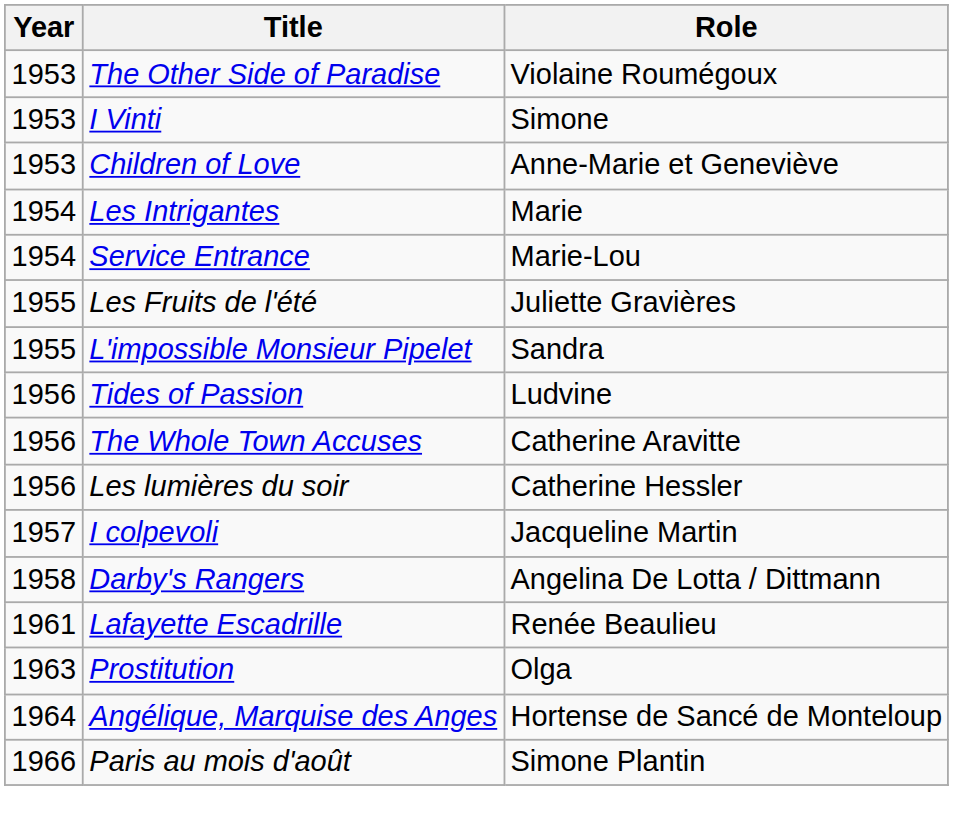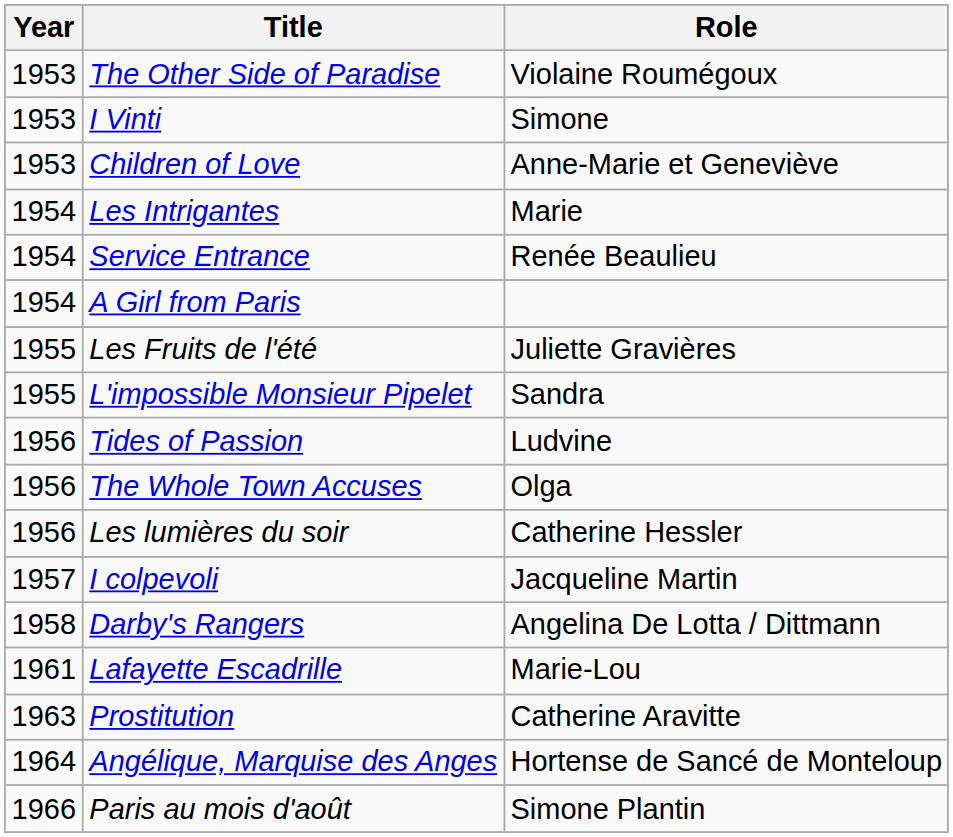 <table class="wikitable">
 <tr>
 <th>Year</th>
 <th>Title</th>
 <th>Role</th>
 </tr>
 <tr>
 <td>1953</td>
 <td><em><a href='#'>The Other Side of Paradise</a></em></td>
 <td>Violaine Roumégoux</td>
 </tr>
 <tr>
 <td>1953</td>
 <td><em><a href='#'>I Vinti</a></em></td>
 <td>Simone</td>
 </tr>
 <tr>
 <td>1953</td>
 <td><em><a href='#'>Children of Love</a></em></td>
 <td>Anne-Marie et Geneviève</td>
 </tr>
 <tr>
 <td>1954</td>
 <td><em><a href='#'>Les Intrigantes</a></em></td>
 <td>Marie</td>
 </tr>
 <tr>
 <td>1954</td>
 <td><em><a href='#'>Service Entrance</a></em></td>
-<td>Marie-Lou</td>
+<td>Renée Beaulieu</td>
+</tr>
+<tr>
+<td>1954</td>
+<td><em><a href='#'>A Girl from Paris</a></em></td>
+<td></td>
 </tr>
 <tr>
 <td>1955</td>
 <td><em>Les Fruits de l'été</em></td>
 <td>Juliette Gravières</td>
 </tr>
 <tr>
 <td>1955</td>
 <td><em><a href='#'>L'impossible Monsieur Pipelet</a></em></td>
 <td>Sandra</td>
 </tr>
 <tr>
 <td>1956</td>
 <td><em><a href='#'>Tides of Passion</a></em></td>
 <td>Ludvine</td>
 </tr>
 <tr>
 <td>1956</td>
 <td><em><a href='#'>The Whole Town Accuses</a></em></td>
-<td>Catherine Aravitte</td>
+<td>Olga</td>
 </tr>
 <tr>
 <td>1956</td>
 <td><em>Les lumières du soir</em></td>
 <td>Catherine Hessler</td>
 </tr>
 <tr>
 <td>1957</td>
 <td><em><a href='#'>I colpevoli</a></em></td>
 <td>Jacqueline Martin</td>
 </tr>
 <tr>
 <td>1958</td>
 <td><em><a href='#'>Darby's Rangers</a></em></td>
 <td>Angelina De Lotta / Dittmann</td>
 </tr>
 <tr>
 <td>1961</td>
 <td><em><a href='#'>Lafayette Escadrille</a></em></td>
-<td>Renée Beaulieu</td>
+<td>Marie-Lou</td>
 </tr>
 <tr>
 <td>1963</td>
 <td><em><a href='#'>Prostitution</a></em></td>
-<td>Olga</td>
+<td>Catherine Aravitte</td>
 </tr>
 <tr>
 <td>1964</td>
 <td><em><a href='#'>Angélique, Marquise des Anges</a></em></td>
 <td>Hortense de Sancé de Monteloup</td>
 </tr>
 <tr>
 <td>1966</td>
 <td><em>Paris au mois d'août</em></td>
 <td>Simone Plantin</td>
 </tr>
 </table>
